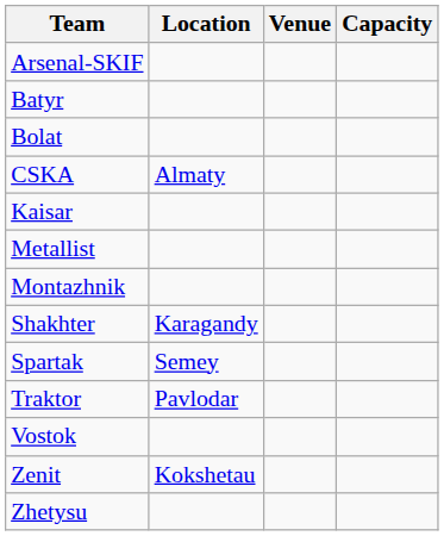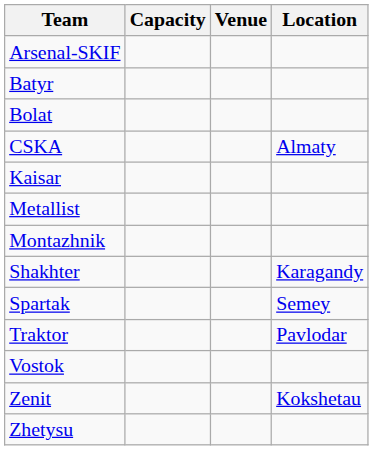 <table class="wikitable sortable" border="1">
 <tr>
 <th>Team</th>
+<th>Capacity</th>
+<th>Venue</th>
 <th>Location</th>
-<th>Venue</th>
-<th>Capacity</th>
 </tr>
 <tr>
 <td><a href='#'>Arsenal-SKIF</a></td>
+<td style="text-align:center;"></td>
 <td></td>
 <td></td>
-<td style="text-align:center;"></td>
 </tr>
 <tr>
 <td><a href='#'>Batyr</a></td>
+<td style="text-align:center;"></td>
 <td></td>
 <td></td>
-<td style="text-align:center;"></td>
 </tr>
 <tr>
 <td><a href='#'>Bolat</a></td>
+<td style="text-align:center;"></td>
 <td></td>
 <td></td>
-<td style="text-align:center;"></td>
 </tr>
 <tr>
 <td><a href='#'>CSKA</a></td>
+<td style="text-align:center;"></td>
+<td></td>
 <td><a href='#'>Almaty</a></td>
-<td></td>
-<td style="text-align:center;"></td>
 </tr>
 <tr>
 <td><a href='#'>Kaisar</a></td>
+<td style="text-align:center;"></td>
 <td></td>
 <td></td>
-<td style="text-align:center;"></td>
 </tr>
 <tr>
 <td><a href='#'>Metallist</a></td>
+<td style="text-align:center;"></td>
 <td></td>
 <td></td>
-<td style="text-align:center;"></td>
 </tr>
 <tr>
 <td><a href='#'>Montazhnik</a></td>
+<td style="text-align:center;"></td>
 <td></td>
 <td></td>
-<td style="text-align:center;"></td>
 </tr>
 <tr>
 <td><a href='#'>Shakhter</a></td>
+<td style="text-align:center;"></td>
+<td></td>
 <td><a href='#'>Karagandy</a></td>
-<td></td>
-<td style="text-align:center;"></td>
 </tr>
 <tr>
 <td><a href='#'>Spartak</a></td>
+<td style="text-align:center;"></td>
+<td></td>
 <td><a href='#'>Semey</a></td>
-<td></td>
-<td style="text-align:center;"></td>
 </tr>
 <tr>
 <td><a href='#'>Traktor</a></td>
+<td style="text-align:center;"></td>
+<td></td>
 <td><a href='#'>Pavlodar</a></td>
-<td></td>
-<td style="text-align:center;"></td>
 </tr>
 <tr>
 <td><a href='#'>Vostok</a></td>
+<td style="text-align:center;"></td>
 <td></td>
 <td></td>
-<td style="text-align:center;"></td>
 </tr>
 <tr>
 <td><a href='#'>Zenit</a></td>
+<td style="text-align:center;"></td>
+<td></td>
 <td><a href='#'>Kokshetau</a></td>
-<td></td>
-<td style="text-align:center;"></td>
 </tr>
 <tr>
 <td><a href='#'>Zhetysu</a></td>
+<td style="text-align:center;"></td>
 <td></td>
 <td></td>
-<td style="text-align:center;"></td>
 </tr>
 </table>
